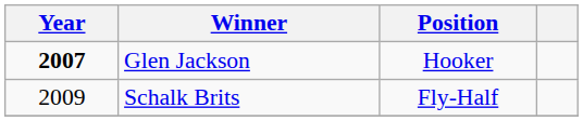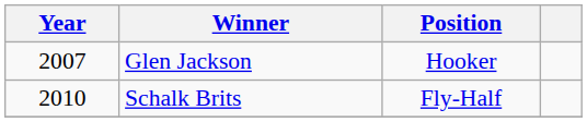 <table class="wikitable sticky-header">
 <tr>
 <th width=70><a href='#'>Year</a></th>
 <th width=170><a href='#'>Winner</a></th>
 <th width=100><a href='#'>Position</a></th>
 <th width=20></th>
 </tr>
 <tr>
-<td align=center><strong>2007</strong></td>
+<td align=center>2007</td>
 <td> <a href='#'>Glen Jackson</a></td>
 <td align=center><a href='#'>Hooker</a></td>
 <td align=center></td>
 </tr>
 <tr>
-<td align=center>2009</td>
+<td align=center>2010</td>
 <td> <a href='#'>Schalk Brits</a></td>
 <td align=center><a href='#'>Fly-Half</a></td>
 <td align=center></td>
 </tr>
 <tr>
 </tr>
 </table>
